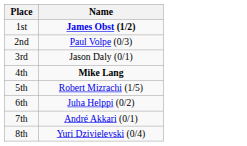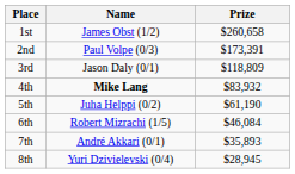 <table class="wikitable">
 <tr>
 <th width="50">Place</th>
 <th width="200">Name</th>
+<th width="125">Prize</th>
 </tr>
 <tr>
 <td align=center>1st</td>
-<td align=center><strong> <a href='#'>James Obst</a> (1/2)</strong></td>
+<td align=center> <a href='#'>James Obst</a> (1/2)</td>
+<td align=center>$260,658</td>
 </tr>
 <tr>
 <td align=center>2nd</td>
 <td align=center> <a href='#'>Paul Volpe</a> (0/3)</td>
+<td align=center>$173,391</td>
 </tr>
 <tr>
 <td align=center>3rd</td>
 <td align=center> Jason Daly (0/1)</td>
+<td align=center>$118,809</td>
 </tr>
 <tr>
 <td align=center>4th</td>
 <td align=center><strong> Mike Lang</strong></td>
+<td align=center>$83,932</td>
 </tr>
 <tr>
 <td align=center>5th</td>
-<td align=center> <a href='#'>Robert Mizrachi</a> (1/5)</td>
+<td align=center> <a href='#'>Juha Helppi</a> (0/2)</td>
+<td align=center>$61,190</td>
 </tr>
 <tr>
 <td align=center>6th</td>
-<td align=center> <a href='#'>Juha Helppi</a> (0/2)</td>
+<td align=center> <a href='#'>Robert Mizrachi</a> (1/5)</td>
+<td align=center>$46,084</td>
 </tr>
 <tr>
 <td align=center>7th</td>
 <td align=center> <a href='#'>André Akkari</a> (0/1)</td>
+<td align="center">$35,893</td>
 </tr>
 <tr>
 <td align=center>8th</td>
 <td align=center> <a href='#'>Yuri Dzivielevski</a> (0/4)</td>
+<td align=center>$28,945</td>
 </tr>
 </table>
